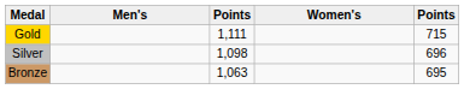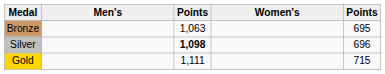 <table class="wikitable" style="text-align:center">
 <tr bgcolor="#efefef">
 <td><strong>Medal</strong></td>
 <td width="200"><strong>Men's</strong></td>
 <td width="50"><strong>Points</strong></td>
 <td width="200"><strong>Women's</strong></td>
 <td width="50"><strong>Points</strong></td>
 </tr>
 <tr>
+<td bgcolor="CC9966">Bronze</td>
+<td style="text-align:left"></td>
+<td>1,063</td>
+<td style="text-align:left"></td>
+<td>695</td>
+</tr>
+<tr>
+<td bgcolor="silver">Silver</td>
+<td style="text-align:left"></td>
+<td><strong>1,098</strong></td>
+<td style="text-align:left"></td>
+<td>696</td>
+</tr>
+<tr>
 <td bgcolor="gold">Gold</td>
 <td style="text-align:left"></td>
 <td>1,111</td>
 <td style="text-align:left"></td>
 <td>715</td>
 </tr>
-<tr>
-<td bgcolor="silver">Silver</td>
-<td style="text-align:left"></td>
-<td>1,098</td>
-<td style="text-align:left"></td>
-<td>696</td>
-</tr>
-<tr>
-<td bgcolor="CC9966">Bronze</td>
-<td style="text-align:left"></td>
-<td>1,063</td>
-<td style="text-align:left"></td>
-<td>695</td>
-</tr>
 </table>
